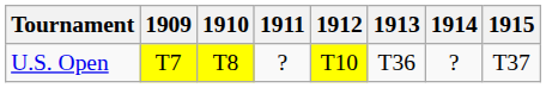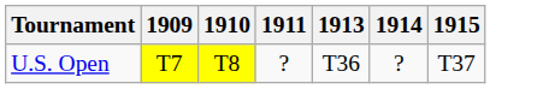 <table class="wikitable" style="font-size:95%;text-align:center;">
 <tr>
 <th>Tournament</th>
 <th>1909</th>
 <th>1910</th>
 <th>1911</th>
-<th>1912</th>
 <th>1913</th>
 <th>1914</th>
 <th>1915</th>
 </tr>
 <tr>
 <td align="left"><a href='#'>U.S. Open</a></td>
 <td style="background:yellow;">T7</td>
 <td style="background:yellow;">T8</td>
 <td>?</td>
-<td style="background:yellow;">T10</td>
 <td>T36</td>
 <td>?</td>
 <td>T37</td>
 </tr>
 </table>
